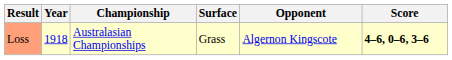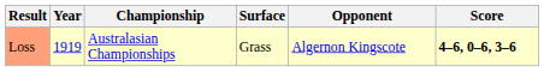 <table class="sortable wikitable">
 <tr>
 <th style="width:40px">Result</th>
 <th style="width:30px">Year</th>
 <th style="width:165px">Championship</th>
 <th style="width:50px">Surface</th>
 <th style="width:160px">Opponent</th>
 <th style="width:110px" class="unsortable">Score</th>
 </tr>
 <tr style="background:#ffffcc;">
 <td style="background:#ffa07a;">Loss</td>
-<td><a href='#'>1918</a></td>
+<td><a href='#'>1919</a></td>
 <td><a href='#'>Australasian Championships</a></td>
 <td>Grass</td>
 <td> <a href='#'>Algernon Kingscote</a></td>
 <td><strong>4–6, 0–6, 3–6</strong></td>
 </tr>
 </table>
